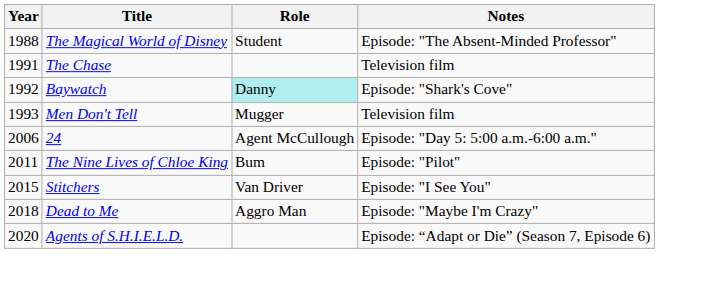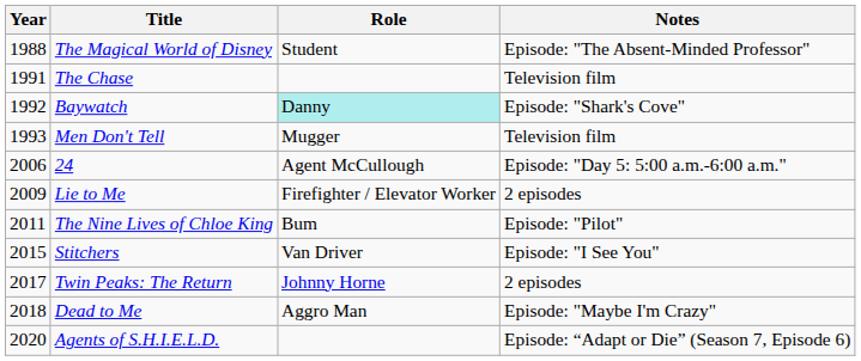 <table class="wikitable sortable">
 <tr>
 <th>Year</th>
 <th>Title</th>
 <th>Role</th>
 <th>Notes</th>
 </tr>
 <tr>
 <td>1988</td>
 <td><em><a href='#'>The Magical World of Disney</a></em></td>
 <td>Student</td>
 <td>Episode: "The Absent-Minded Professor"</td>
 </tr>
 <tr>
 <td>1991</td>
 <td><a href='#'><em>The Chase</em></a></td>
 <td></td>
 <td>Television film</td>
 </tr>
 <tr>
 <td>1992</td>
 <td><em><a href='#'>Baywatch</a></em></td>
 <td style="background: paleturquoise;">Danny</td>
 <td>Episode: "Shark's Cove"</td>
 </tr>
 <tr>
 <td>1993</td>
 <td><em><a href='#'>Men Don't Tell</a></em></td>
 <td>Mugger</td>
 <td>Television film</td>
 </tr>
 <tr>
 <td>2006</td>
 <td><a href='#'><em>24</em></a></td>
 <td>Agent McCullough</td>
 <td>Episode: "Day 5: 5:00 a.m.-6:00 a.m."</td>
 </tr>
 <tr>
+<td>2009</td>
+<td><em><a href='#'>Lie to Me</a></em></td>
+<td>Firefighter / Elevator Worker</td>
+<td>2 episodes</td>
+</tr>
+<tr>
 <td>2011</td>
 <td><em><a href='#'>The Nine Lives of Chloe King</a></em></td>
 <td>Bum</td>
 <td>Episode: "Pilot"</td>
 </tr>
 <tr>
 <td>2015</td>
 <td><em><a href='#'>Stitchers</a></em></td>
 <td>Van Driver</td>
 <td>Episode: "I See You"</td>
+</tr>
+<tr>
+<td>2017</td>
+<td><em><a href='#'>Twin Peaks: The Return</a></em></td>
+<td><a href='#'>Johnny Horne</a></td>
+<td>2 episodes</td>
 </tr>
 <tr>
 <td>2018</td>
 <td><a href='#'><em>Dead to Me</em></a></td>
 <td>Aggro Man</td>
 <td>Episode: "Maybe I'm Crazy"</td>
 </tr>
 <tr>
 <td>2020</td>
 <td><em><a href='#'>Agents of S.H.I.E.L.D.</a></em></td>
 <td></td>
 <td>Episode: “Adapt or Die” (Season 7, Episode 6)</td>
 </tr>
 </table>
